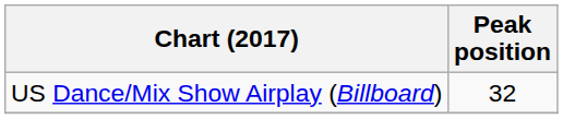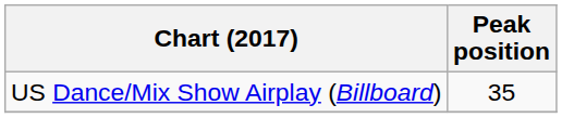 <table class="wikitable sortable">
 <tr>
 <th>Chart (2017)</th>
 <th>Peak<br>position</th>
 </tr>
 <tr>
 <td>US <a href='#'>Dance/Mix Show Airplay</a> (<em><a href='#'>Billboard</a></em>)</td>
-<td style="text-align:center;">32</td>
+<td style="text-align:center;">35</td>
 </tr>
 <tr>
 </tr>
 </table>
